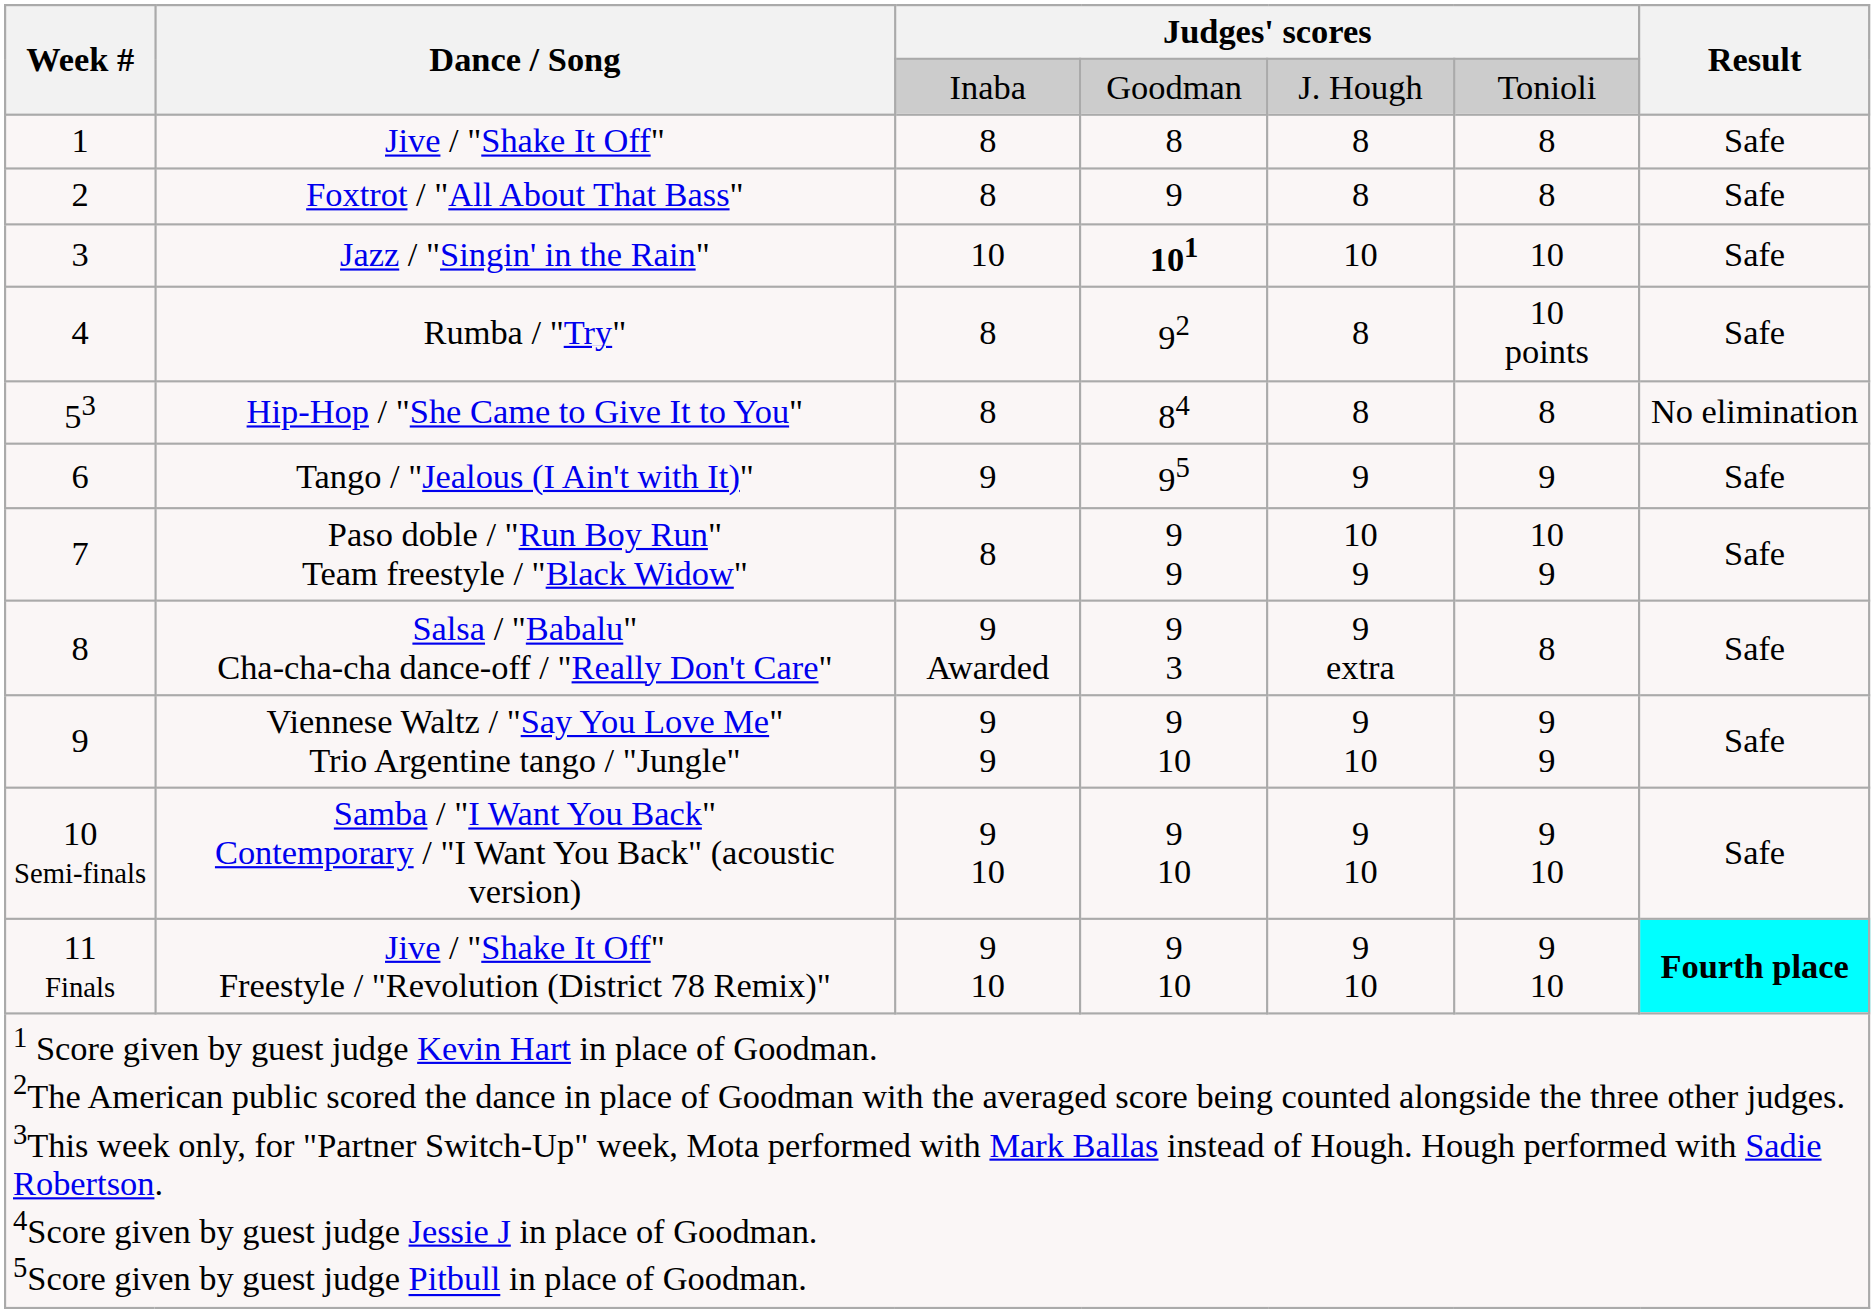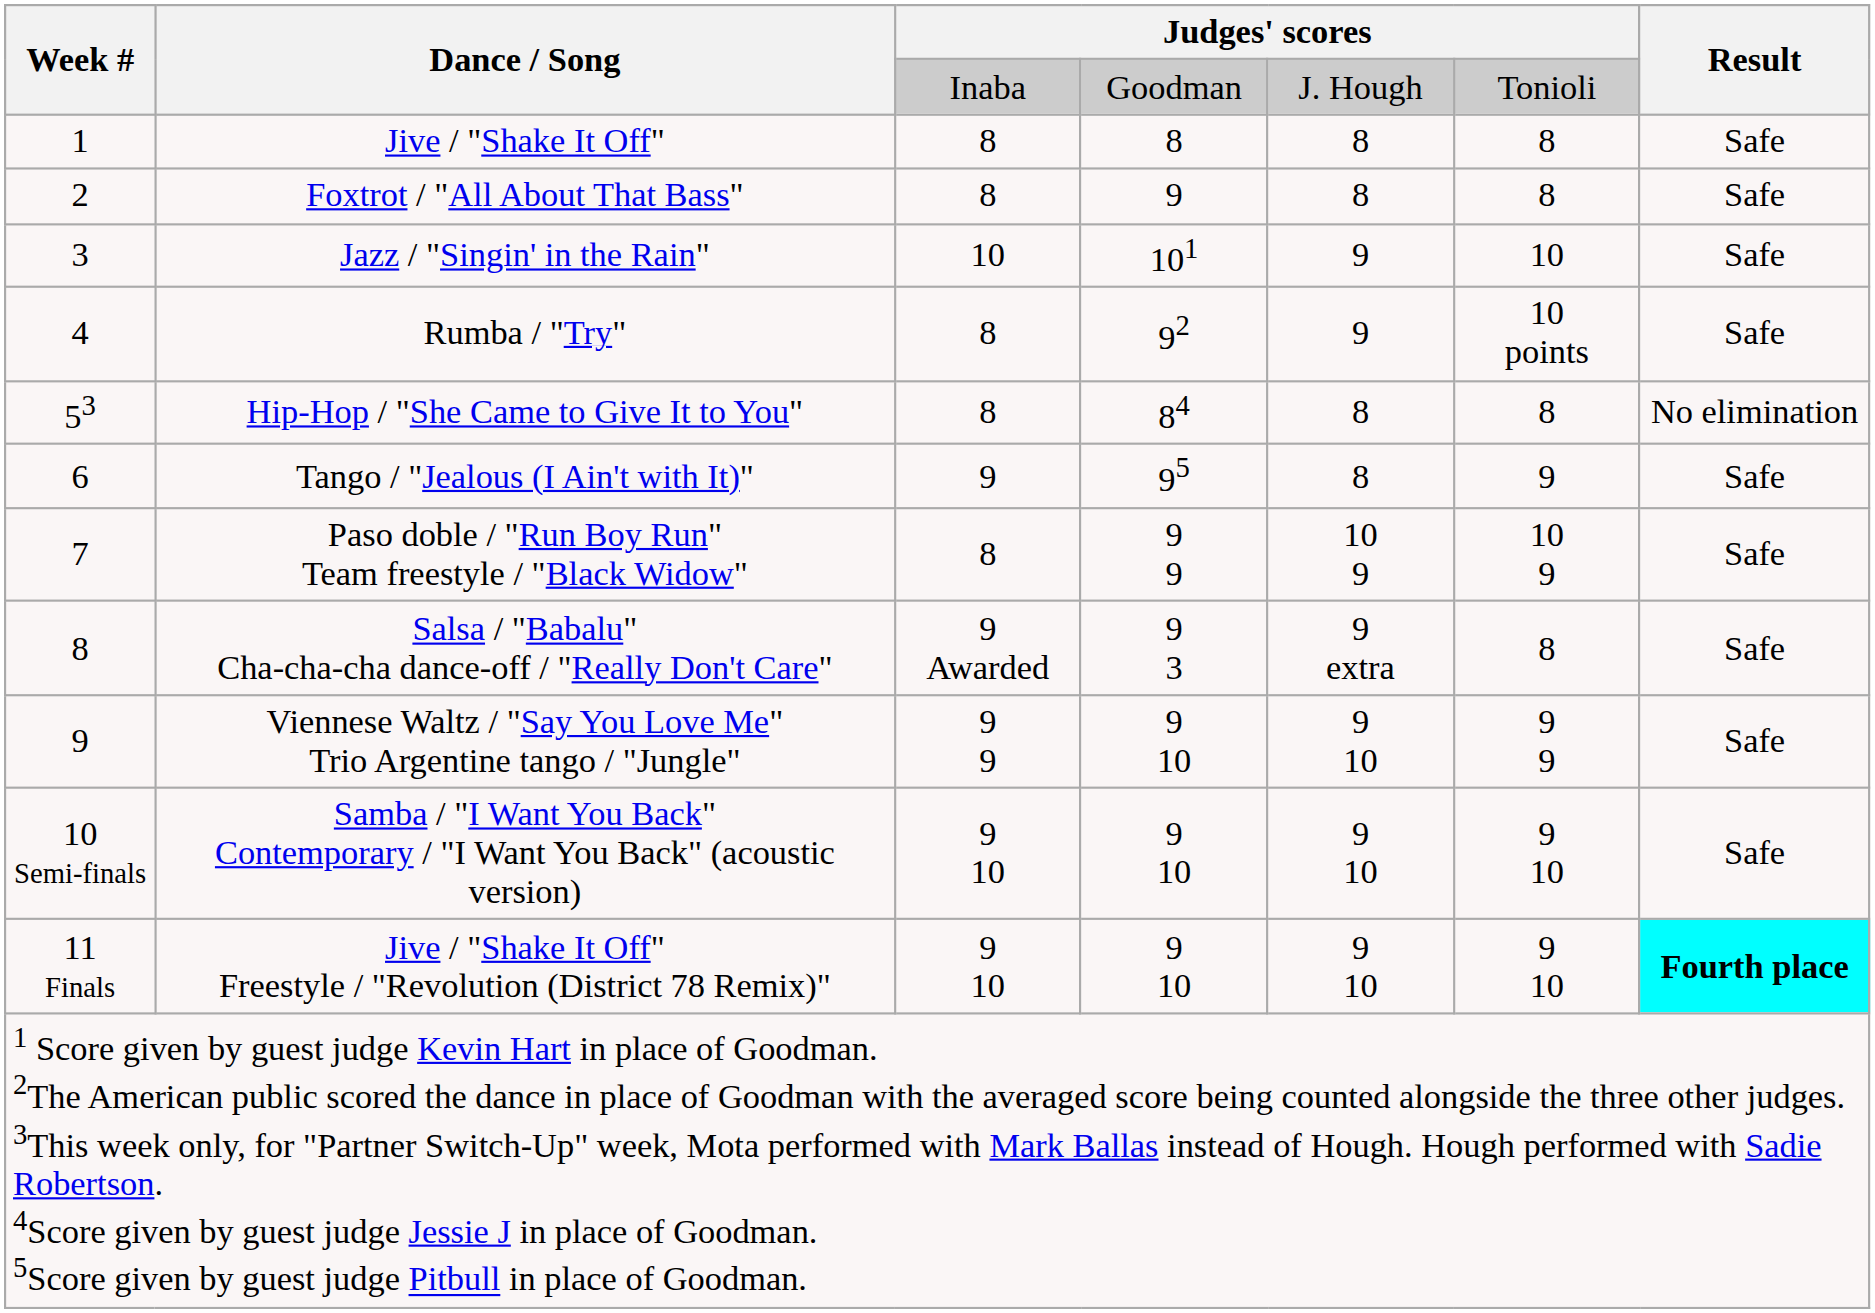 <table class="wikitable collapsible collapsed">
 <tr style="text-align: center; background:#ccc;">
 <th rowspan="2">Week #</th>
 <th rowspan="2">Dance / Song</th>
 <th colspan="4">Judges' scores</th>
 <th rowspan="2">Result</th>
 </tr>
 <tr style="text-align: center; background:#ccc;">
 <td style="width:10%; ">Inaba</td>
 <td style="width:10%; ">Goodman</td>
 <td style="width:10%; ">J. Hough</td>
 <td style="width:10%; ">Tonioli</td>
 </tr>
 <tr style="text-align: center; background:#faf6f6;">
 <td>1</td>
 <td><a href='#'>Jive</a> / "<a href='#'>Shake It Off</a>"</td>
 <td>8</td>
 <td>8</td>
 <td>8</td>
 <td>8</td>
 <td>Safe</td>
 </tr>
 <tr style="text-align: center; background:#faf6f6;">
 <td>2</td>
 <td><a href='#'>Foxtrot</a> / "<a href='#'>All About That Bass</a>"</td>
 <td>8</td>
 <td>9</td>
 <td>8</td>
 <td>8</td>
 <td>Safe</td>
 </tr>
 <tr style="text-align: center; background:#faf6f6;">
 <td>3</td>
 <td><a href='#'>Jazz</a> / "<a href='#'>Singin' in the Rain</a>"</td>
 <td>10</td>
-<td><strong>10<sup>1</sup></strong></td>
-<td>10</td>
+<td>10<sup>1</sup></td>
+<td>9</td>
 <td>10</td>
 <td>Safe</td>
 </tr>
 <tr style="text-align: center; background:#faf6f6;">
 <td>4</td>
 <td>Rumba / "<a href='#'>Try</a>"</td>
 <td>8</td>
 <td>9<sup>2</sup></td>
-<td>8</td>
+<td>9</td>
 <td>10<br>points</td>
 <td>Safe</td>
 </tr>
 <tr style="text-align: center; background:#faf6f6;">
 <td>5<sup>3</sup></td>
 <td><a href='#'>Hip-Hop</a> / "<a href='#'>She Came to Give It to You</a>"</td>
 <td>8</td>
 <td>8<sup>4</sup></td>
 <td>8</td>
 <td>8</td>
 <td>No elimination</td>
 </tr>
 <tr style="text-align: center; background:#faf6f6;">
 <td>6</td>
 <td>Tango / "<a href='#'>Jealous (I Ain't with It)</a>"</td>
 <td>9</td>
 <td>9<sup>5</sup></td>
-<td>9</td>
+<td>8</td>
 <td>9</td>
 <td>Safe</td>
 </tr>
 <tr style="text-align: center; background:#faf6f6;">
 <td>7</td>
 <td>Paso doble / "<a href='#'>Run Boy Run</a>" <br> Team freestyle / "<a href='#'>Black Widow</a>"</td>
 <td>8</td>
 <td>9<br>9</td>
 <td>10<br>9</td>
 <td>10<br>9</td>
 <td>Safe</td>
 </tr>
 <tr style="text-align: center; background:#faf6f6;">
 <td>8</td>
 <td><a href='#'>Salsa</a> / "<a href='#'>Babalu</a>" <br> Cha-cha-cha dance-off / "<a href='#'>Really Don't Care</a>"</td>
 <td>9<br>Awarded</td>
 <td>9<br>3</td>
 <td>9<br>extra</td>
 <td>8</td>
 <td>Safe</td>
 </tr>
 <tr style="text-align: center; background:#faf6f6;">
 <td>9</td>
 <td>Viennese Waltz / "<a href='#'>Say You Love Me</a>" <br> Trio Argentine tango / "Jungle"</td>
 <td>9<br>9</td>
 <td>9<br>10</td>
 <td>9<br>10</td>
 <td>9<br>9</td>
 <td>Safe</td>
 </tr>
 <tr style="text-align: center; background:#faf6f6;">
 <td>10<br><small>Semi-finals</small></td>
 <td><a href='#'>Samba</a> / "<a href='#'>I Want You Back</a>" <br> <a href='#'>Contemporary</a> / "I Want You Back" (acoustic version)</td>
 <td>9<br>10</td>
 <td>9<br>10</td>
 <td>9<br>10</td>
 <td>9<br>10</td>
 <td>Safe</td>
 </tr>
 <tr style="text-align: center; background:#faf6f6;">
 <td>11<br><small>Finals</small></td>
 <td><a href='#'>Jive</a> / "<a href='#'>Shake It Off</a>" <br> Freestyle / "Revolution (District 78 Remix)"</td>
 <td>9<br>10</td>
 <td>9<br>10</td>
 <td>9<br>10</td>
 <td>9<br>10</td>
 <th style="background:cyan;">Fourth place</th>
 </tr>
 <tr>
 <td colspan="7" style="background:#faf6f6; text-align:left;"><sup>1</sup> Score given by guest judge <a href='#'>Kevin Hart</a> in place of Goodman. <br> <sup>2</sup>The American public scored the dance in place of Goodman with the averaged score being counted alongside the three other judges.<br><sup>3</sup>This week only, for "Partner Switch-Up" week, Mota performed with <a href='#'>Mark Ballas</a> instead of Hough. Hough performed with <a href='#'>Sadie Robertson</a>.<br><sup>4</sup>Score given by guest judge <a href='#'>Jessie J</a> in place of Goodman.<br><sup>5</sup>Score given by guest judge <a href='#'>Pitbull</a> in place of Goodman.</td>
 </tr>
 </table>
